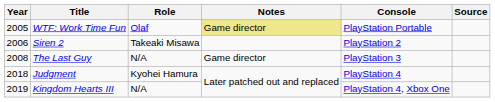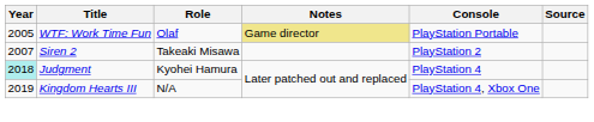 <table class="wikitable sortable plainrowheaders" style="white-space:nowrap">
 <tr>
 <th>Year</th>
 <th>Title</th>
 <th>Role</th>
 <th>Notes</th>
 <th>Console</th>
 <th>Source</th>
 </tr>
 <tr>
 <td>2005</td>
 <td><em><a href='#'>WTF: Work Time Fun</a></em></td>
 <td><a href='#'>Olaf</a></td>
 <td style="background: khaki;">Game director</td>
 <td><a href='#'>PlayStation Portable</a></td>
 <td></td>
 </tr>
 <tr>
-<td>2006</td>
+<td>2007</td>
 <td><em><a href='#'>Siren 2</a></em></td>
 <td>Takeaki Misawa</td>
 <td></td>
 <td><a href='#'>PlayStation 2</a></td>
 <td></td>
 </tr>
 <tr>
-<td>2008</td>
-<td><em><a href='#'>The Last Guy</a></em></td>
-<td>N/A</td>
-<td>Game director</td>
-<td><a href='#'>PlayStation 3</a></td>
-<td></td>
-</tr>
-<tr>
-<td>2018</td>
+<td style="background: paleturquoise;">2018</td>
 <td><em><a href='#'>Judgment</a></em></td>
 <td>Kyohei Hamura</td>
 <td rowspan="2">Later patched out and replaced</td>
 <td><a href='#'>PlayStation 4</a></td>
 <td></td>
 </tr>
 <tr>
 <td>2019</td>
 <td><em><a href='#'>Kingdom Hearts III</a></em></td>
 <td>N/A</td>
 <td><a href='#'>PlayStation 4</a>, <a href='#'>Xbox One</a></td>
 <td></td>
 </tr>
 </table>
